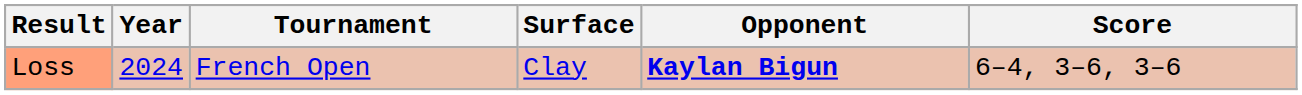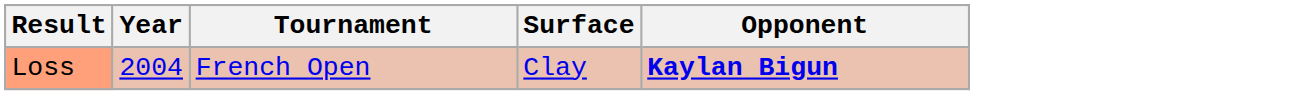 <table class="wikitable" style=font-size:97%>
 <tr>
 <th>Result</th>
 <th>Year</th>
 <th width=150>Tournament</th>
 <th>Surface</th>
 <th width=150>Opponent</th>
-<th width=150>Score</th>
 </tr>
 <tr bgcolor=ebc2af>
 <td bgcolor=FFA07A>Loss</td>
-<td><a href='#'>2024</a></td>
+<td><a href='#'>2004</a></td>
 <td><a href='#'>French Open</a></td>
 <td><a href='#'>Clay</a></td>
 <td><strong> <a href='#'>Kaylan Bigun</a></strong></td>
-<td>6–4, 3–6, 3–6</td>
 </tr>
 </table>
